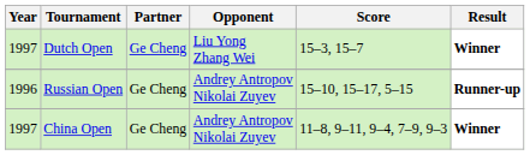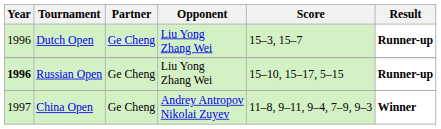 <table class="sortable wikitable" style="font-size: 90%;">
 <tr>
 <th>Year</th>
 <th>Tournament</th>
 <th>Partner</th>
 <th>Opponent</th>
 <th>Score</th>
 <th>Result</th>
 </tr>
 <tr style="background:#D4F1C5">
-<td align="center">1997</td>
+<td align="center">1996</td>
 <td align="left"><a href='#'>Dutch Open</a></td>
 <td align="left"> <a href='#'>Ge Cheng</a></td>
 <td align="left"> <a href='#'>Liu Yong</a> <br>  <a href='#'>Zhang Wei</a></td>
 <td align="left">15–3, 15–7</td>
-<td style="text-align:left; background:white"> <strong>Winner</strong></td>
+<td style="text-align:left; background:white"> <strong>Runner-up</strong></td>
 </tr>
 <tr>
 </tr>
 <tr style="background:#D4F1C5">
-<td align="center">1996</td>
+<td align="center"><strong>1996</strong></td>
 <td align="left"><a href='#'>Russian Open</a></td>
 <td align="left"> Ge Cheng</td>
-<td align="left"> <a href='#'>Andrey Antropov</a> <br>  <a href='#'>Nikolai Zuyev</a></td>
+<td align="left"> Liu Yong <br>  Zhang Wei</td>
 <td align="left">15–10, 15–17, 5–15</td>
 <td style="text-align:left; background:white"> <strong>Runner-up</strong></td>
 </tr>
 <tr>
 </tr>
 <tr style="background:#D4F1C5">
 <td align="center">1997</td>
 <td align="left"><a href='#'>China Open</a></td>
 <td align="left"> Ge Cheng</td>
 <td align="left"> <a href='#'>Andrey Antropov</a> <br>  <a href='#'>Nikolai Zuyev</a></td>
 <td align="left">11–8, 9–11, 9–4, 7–9, 9–3</td>
 <td style="text-align:left; background:white"> <strong>Winner</strong></td>
 </tr>
 </table>
